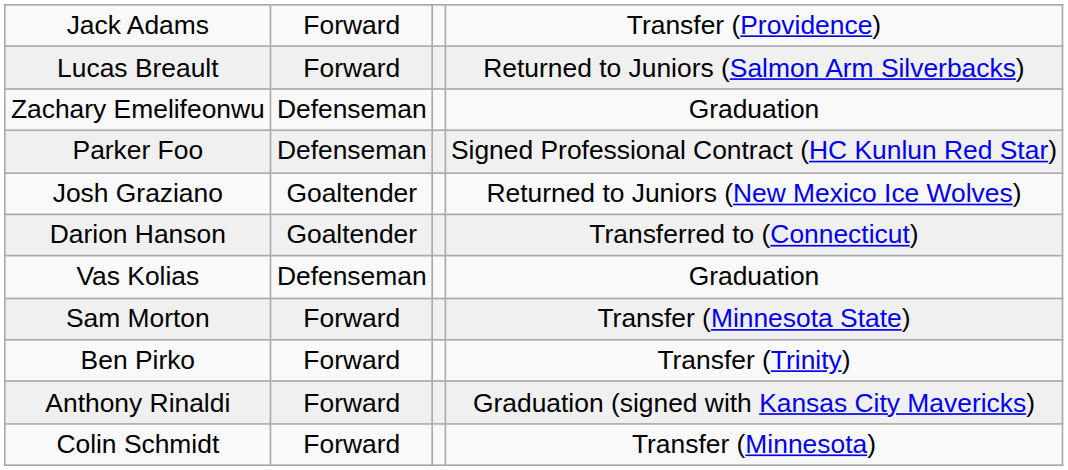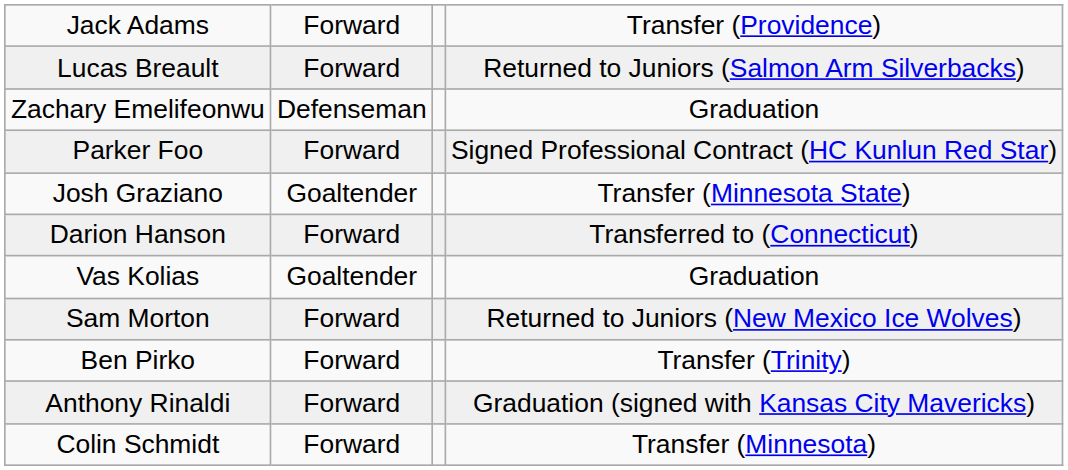 <table class="wikitable">
 <tr align="center" bgcolor="">
 <td>Jack Adams</td>
 <td>Forward</td>
 <td></td>
 <td>Transfer (<a href='#'>Providence</a>)</td>
 </tr>
 <tr align="center" bgcolor="f0f0f0">
 <td>Lucas Breault</td>
 <td>Forward</td>
 <td></td>
 <td>Returned to Juniors (<a href='#'>Salmon Arm Silverbacks</a>)</td>
 </tr>
 <tr align="center" bgcolor="">
 <td>Zachary Emelifeonwu</td>
 <td>Defenseman</td>
 <td></td>
 <td>Graduation</td>
 </tr>
 <tr align="center" bgcolor="f0f0f0">
 <td>Parker Foo</td>
-<td>Defenseman</td>
+<td>Forward</td>
 <td></td>
 <td>Signed Professional Contract (<a href='#'>HC Kunlun Red Star</a>)</td>
 </tr>
 <tr align="center" bgcolor="">
 <td>Josh Graziano</td>
 <td>Goaltender</td>
 <td></td>
-<td>Returned to Juniors (<a href='#'>New Mexico Ice Wolves</a>)</td>
+<td>Transfer (<a href='#'>Minnesota State</a>)</td>
 </tr>
 <tr align="center" bgcolor="f0f0f0">
 <td>Darion Hanson</td>
-<td>Goaltender</td>
+<td>Forward</td>
 <td></td>
 <td>Transferred to (<a href='#'>Connecticut</a>)</td>
 </tr>
 <tr align="center" bgcolor="">
 <td>Vas Kolias</td>
-<td>Defenseman</td>
+<td>Goaltender</td>
 <td></td>
 <td>Graduation</td>
 </tr>
 <tr align="center" bgcolor="f0f0f0">
 <td>Sam Morton</td>
 <td>Forward</td>
 <td></td>
-<td>Transfer (<a href='#'>Minnesota State</a>)</td>
+<td>Returned to Juniors (<a href='#'>New Mexico Ice Wolves</a>)</td>
 </tr>
 <tr align="center" bgcolor="">
 <td>Ben Pirko</td>
 <td>Forward</td>
 <td></td>
 <td>Transfer (<a href='#'>Trinity</a>)</td>
 </tr>
 <tr align="center" bgcolor="f0f0f0">
 <td>Anthony Rinaldi</td>
 <td>Forward</td>
 <td></td>
 <td>Graduation (signed with <a href='#'>Kansas City Mavericks</a>)</td>
 </tr>
 <tr align="center" bgcolor="">
 <td>Colin Schmidt</td>
 <td>Forward</td>
 <td></td>
 <td>Transfer (<a href='#'>Minnesota</a>)</td>
 </tr>
 </table>
